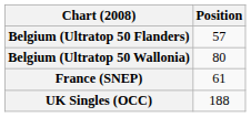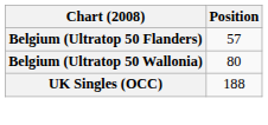 <table class="wikitable sortable plainrowheaders" style="text-align:center">
 <tr>
 <th scope="col">Chart (2008)</th>
 <th scope="col">Position</th>
 </tr>
 <tr>
 <th scope="row">Belgium (Ultratop 50 Flanders)</th>
 <td>57</td>
 </tr>
 <tr>
 <th scope="row">Belgium (Ultratop 50 Wallonia)</th>
 <td>80</td>
 </tr>
 <tr>
-<th scope="row">France (SNEP)</th>
-<td>61</td>
-</tr>
-<tr>
 <th scope="row">UK Singles (OCC)</th>
 <td>188</td>
 </tr>
 </table>
